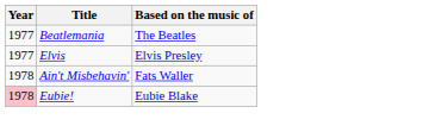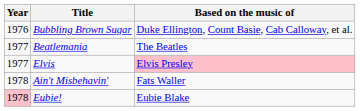 <table class="wikitable sortable">
 <tr>
 <th>Year</th>
 <th>Title</th>
 <th>Based on the music of</th>
+</tr>
+<tr>
+<td>1976</td>
+<td><em><a href='#'>Bubbling Brown Sugar</a></em></td>
+<td><a href='#'>Duke Ellington</a>, <a href='#'>Count Basie</a>, <a href='#'>Cab Calloway</a>, et al.</td>
 </tr>
 <tr>
 <td>1977</td>
 <td><em> <a href='#'>Beatlemania</a></em></td>
 <td><a href='#'>The Beatles</a></td>
 </tr>
 <tr>
 <td>1977</td>
 <td><em><a href='#'>Elvis</a></em></td>
-<td><a href='#'>Elvis Presley</a></td>
+<td style="background: pink;"><a href='#'>Elvis Presley</a></td>
 </tr>
 <tr>
 <td>1978</td>
 <td><em><a href='#'>Ain't Misbehavin'</a></em></td>
 <td><a href='#'>Fats Waller</a></td>
 </tr>
 <tr>
 <td style="background: pink;">1978</td>
 <td><em><a href='#'>Eubie!</a></em></td>
 <td><a href='#'>Eubie Blake</a></td>
 </tr>
 </table>
